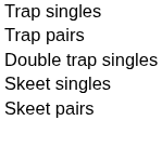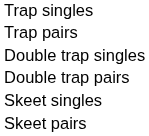 <table>
 <tr>
 <td>Trap singles<br></td>
 <td></td>
 <td></td>
 <td></td>
 </tr>
 <tr>
 <td>Trap pairs <br></td>
 <td></td>
 <td></td>
 <td></td>
 </tr>
 <tr>
 <td>Double trap singles<br></td>
 <td></td>
 <td></td>
 <td></td>
 </tr>
 <tr>
+<td>Double trap pairs <br></td>
+<td></td>
+<td></td>
+<td></td>
+</tr>
+<tr>
 <td>Skeet singles<br></td>
 <td></td>
 <td></td>
 <td></td>
 </tr>
 <tr>
 <td>Skeet pairs <br></td>
 <td></td>
 <td></td>
 <td></td>
 </tr>
 </table>
